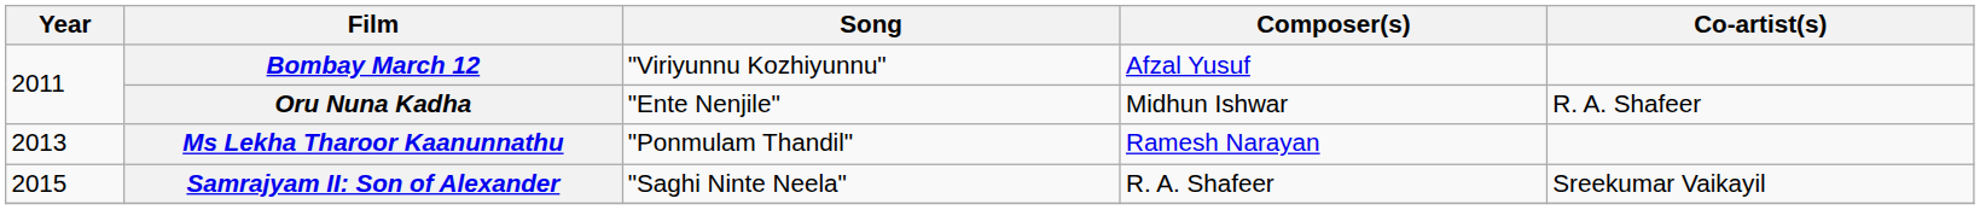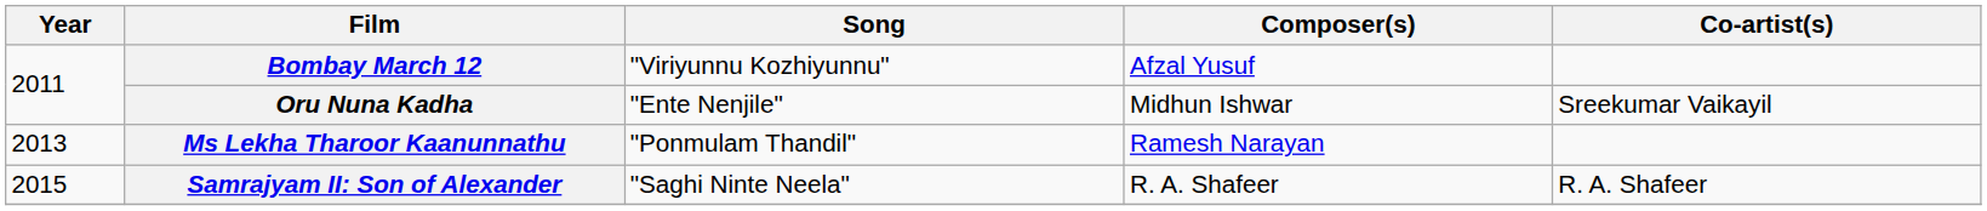 <table class="wikitable plainrowheaders" width="100%" textcolor:#000;">
 <tr>
 <th scope="col" width=5%><strong>Year</strong></th>
 <th scope="col" width=21%><strong>Film</strong></th>
 <th scope="col" width=21%><strong>Song</strong></th>
 <th scope="col" width=18%><strong>Composer(s)</strong></th>
 <th scope="col" width=18%><strong>Co-artist(s)</strong></th>
 </tr>
 <tr>
 <td rowspan="2">2011</td>
 <th><em><a href='#'>Bombay March 12</a></em></th>
 <td>"Viriyunnu Kozhiyunnu"</td>
 <td><a href='#'>Afzal Yusuf</a></td>
 <td></td>
 </tr>
 <tr>
 <th><em>Oru Nuna Kadha</em></th>
 <td>"Ente Nenjile"</td>
 <td>Midhun Ishwar</td>
-<td>R. A. Shafeer</td>
+<td>Sreekumar Vaikayil</td>
 </tr>
 <tr>
 <td>2013</td>
 <th><em><a href='#'>Ms Lekha Tharoor Kaanunnathu</a></em></th>
 <td>"Ponmulam Thandil"</td>
 <td><a href='#'>Ramesh Narayan</a></td>
 <td></td>
 </tr>
 <tr>
 <td>2015</td>
 <th><em><a href='#'>Samrajyam II: Son of Alexander</a></em></th>
 <td>"Saghi Ninte Neela"</td>
 <td>R. A. Shafeer</td>
-<td>Sreekumar Vaikayil</td>
+<td>R. A. Shafeer</td>
 </tr>
 <tr>
 </tr>
 </table>
